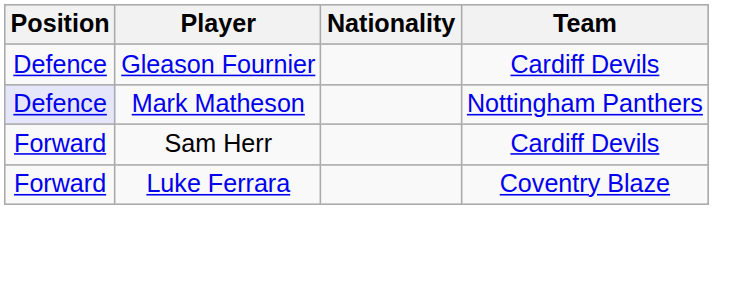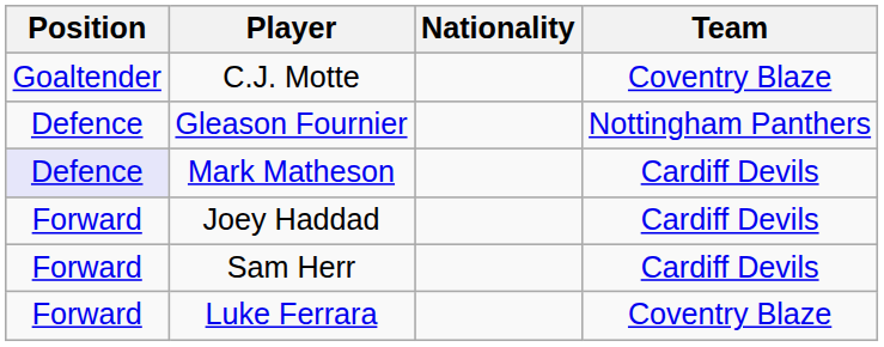 <table class="wikitable">
 <tr>
 <th>Position</th>
 <th>Player</th>
 <th>Nationality</th>
 <th>Team</th>
 </tr>
 <tr align="center">
+<td><a href='#'>Goaltender</a></td>
+<td>C.J. Motte</td>
+<td></td>
+<td><a href='#'>Coventry Blaze</a></td>
+</tr>
+<tr align="center">
 <td><a href='#'>Defence</a></td>
 <td><a href='#'>Gleason Fournier</a></td>
 <td></td>
-<td><a href='#'>Cardiff Devils</a></td>
+<td><a href='#'>Nottingham Panthers</a></td>
 </tr>
 <tr align="center">
 <td style="background: lavender;"><a href='#'>Defence</a></td>
 <td><a href='#'>Mark Matheson</a></td>
 <td></td>
-<td><a href='#'>Nottingham Panthers</a></td>
+<td><a href='#'>Cardiff Devils</a></td>
+</tr>
+<tr align="center">
+<td><a href='#'>Forward</a></td>
+<td>Joey Haddad</td>
+<td></td>
+<td><a href='#'>Cardiff Devils</a></td>
 </tr>
 <tr align="center">
 <td><a href='#'>Forward</a></td>
 <td>Sam Herr</td>
 <td></td>
 <td><a href='#'>Cardiff Devils</a></td>
 </tr>
 <tr align="center">
 <td><a href='#'>Forward</a></td>
 <td><a href='#'>Luke Ferrara</a></td>
 <td></td>
 <td><a href='#'>Coventry Blaze</a></td>
 </tr>
 </table>
